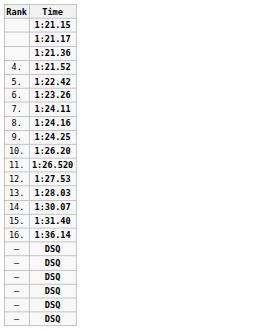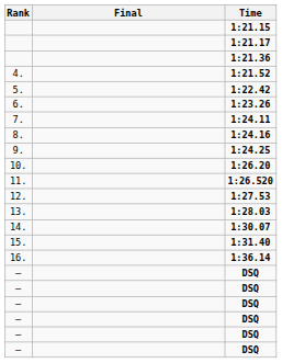 <table class="wikitable" style="border-collapse: collapse; font-size: 100%;">
 <tr>
 <th>Rank</th>
+<th style="width: 20em">Final</th>
 <th style="width: 5em">Time</th>
 </tr>
 <tr>
 <td align="center"></td>
+<td></td>
 <td align="center"><strong>1:21.15</strong></td>
 </tr>
 <tr>
 <td align="center"></td>
+<td></td>
 <td align="center"><strong>1:21.17</strong></td>
 </tr>
 <tr>
 <td align="center"></td>
+<td></td>
 <td align="center"><strong>1:21.36</strong></td>
 </tr>
 <tr>
 <td align="center">4.</td>
+<td></td>
 <td align="center"><strong>1:21.52</strong></td>
 </tr>
 <tr>
 <td align="center">5.</td>
+<td></td>
 <td align="center"><strong>1:22.42</strong></td>
 </tr>
 <tr>
 <td align="center">6.</td>
+<td></td>
 <td align="center"><strong>1:23.26</strong></td>
 </tr>
 <tr>
 <td align="center">7.</td>
+<td></td>
 <td align="center"><strong>1:24.11</strong></td>
 </tr>
 <tr>
 <td align="center">8.</td>
+<td></td>
 <td align="center"><strong>1:24.16</strong></td>
 </tr>
 <tr>
 <td align="center">9.</td>
+<td></td>
 <td align="center"><strong>1:24.25</strong></td>
 </tr>
 <tr>
 <td align="center">10.</td>
+<td></td>
 <td align="center"><strong>1:26.20</strong></td>
 </tr>
 <tr>
 <td align="center">11.</td>
+<td></td>
 <td align="center"><strong>1:26.520</strong></td>
 </tr>
 <tr>
 <td align="center">12.</td>
+<td></td>
 <td align="center"><strong>1:27.53</strong></td>
 </tr>
 <tr>
 <td align="center">13.</td>
+<td></td>
 <td align="center"><strong>1:28.03</strong></td>
 </tr>
 <tr>
 <td align="center">14.</td>
+<td></td>
 <td align="center"><strong>1:30.07</strong></td>
 </tr>
 <tr>
 <td align="center">15.</td>
+<td></td>
 <td align="center"><strong>1:31.40</strong></td>
 </tr>
 <tr>
 <td align="center">16.</td>
+<td></td>
 <td align="center"><strong>1:36.14</strong></td>
 </tr>
 <tr>
 <td align="center">—</td>
+<td></td>
 <td align="center"><strong>DSQ</strong></td>
 </tr>
 <tr>
 <td align="center">—</td>
+<td></td>
 <td align="center"><strong>DSQ</strong></td>
 </tr>
 <tr>
 <td align="center">—</td>
+<td></td>
 <td align="center"><strong>DSQ</strong></td>
 </tr>
 <tr>
 <td align="center">—</td>
+<td></td>
 <td align="center"><strong>DSQ</strong></td>
 </tr>
 <tr>
 <td align="center">—</td>
+<td></td>
 <td align="center"><strong>DSQ</strong></td>
 </tr>
 <tr>
 <td align="center">—</td>
+<td></td>
 <td align="center"><strong>DSQ</strong></td>
 </tr>
 </table>
